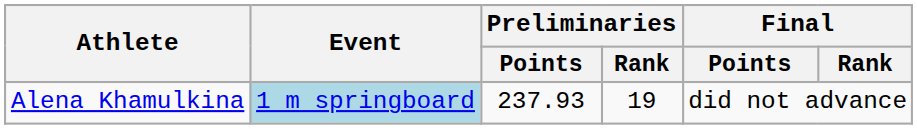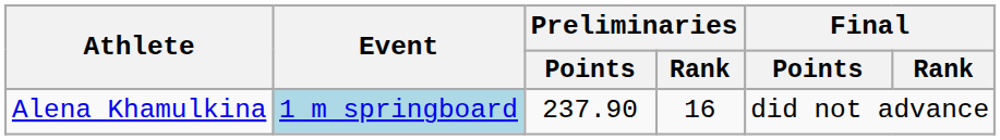 <table class=wikitable style="font-size:90%;">
 <tr>
 <th rowspan="2">Athlete</th>
 <th rowspan="2">Event</th>
 <th colspan="2">Preliminaries</th>
 <th colspan="2">Final</th>
 </tr>
 <tr style="font-size:95%">
 <th>Points</th>
 <th>Rank</th>
 <th>Points</th>
 <th>Rank</th>
 </tr>
 <tr align=center>
 <td align=left><a href='#'>Alena Khamulkina</a></td>
 <td align=left style="background: lightblue;"><a href='#'>1 m springboard</a></td>
-<td>237.93</td>
-<td>19</td>
+<td>237.90</td>
+<td>16</td>
 <td colspan=2>did not advance</td>
 </tr>
 </table>
